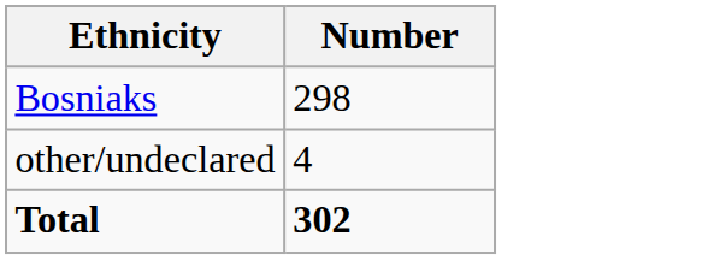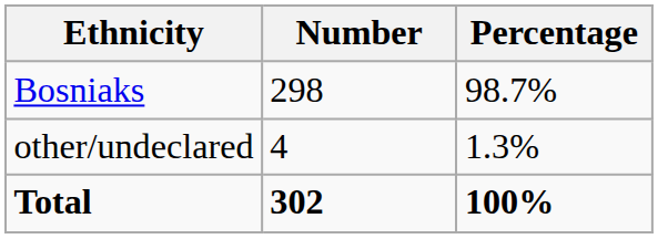 <table class="wikitable">
 <tr>
 <th width="100px">Ethnicity</th>
 <th width="80px">Number</th>
+<th width="80px">Percentage</th>
 </tr>
 <tr>
 <td><a href='#'>Bosniaks</a></td>
 <td>298</td>
+<td>98.7%</td>
 </tr>
 <tr>
 <td>other/undeclared</td>
 <td>4</td>
+<td>1.3%</td>
 </tr>
 <tr>
 <td><strong>Total</strong></td>
 <td><strong>302</strong></td>
+<td><strong>100%</strong></td>
 </tr>
 </table>
